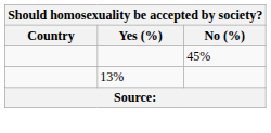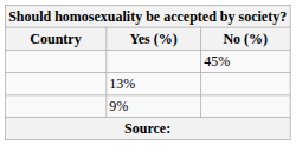 <table class="wikitable sortable">
 <tr>
 <th colspan="3">Should homosexuality be accepted by society?</th>
 </tr>
 <tr>
 <th>Country</th>
 <th>Yes (%)</th>
 <th>No (%)</th>
 </tr>
 <tr>
 <td></td>
 <td></td>
 <td>45%</td>
 </tr>
 <tr>
 <td></td>
 <td>13%</td>
 <td></td>
 </tr>
 <tr>
+<td></td>
+<td>9%</td>
+<td></td>
+</tr>
+<tr>
 <th colspan="3">Source: </th>
 </tr>
 </table>
